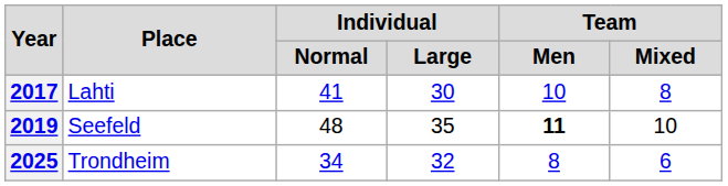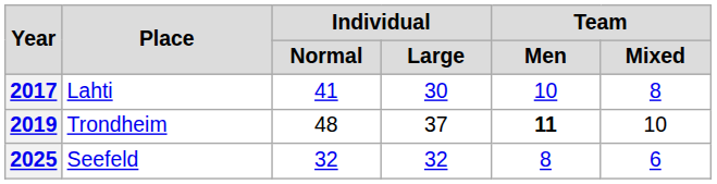 <table class="wikitable plainrowheaders" style="background:#fff; font-size:86%; line-height:16px; border:gray solid 1px; border-collapse:collapse;">
 <tr style="background:#ccc; text-align:center;">
 <th scope="col" rowspan="2" style="background:#dcdcdc; width:25px;">Year</th>
 <th scope="col" rowspan="2" style="background:#dcdcdc; width:130px;">Place</th>
 <th scope="col" colspan="2" style="background:#dcdcdc; width:130px;">Individual</th>
 <th scope="col" colspan="2" style="background:#dcdcdc; width:130px;">Team</th>
 </tr>
 <tr>
 <th scope="col" style="background:#dcdcdc; width:65px;">Normal</th>
 <th scope="col" style="background:#dcdcdc; width:65px;">Large</th>
 <th scope="col" style="background:#dcdcdc; width:65px;">Men</th>
 <th scope="col" style="background:#dcdcdc; width:65px;">Mixed</th>
 </tr>
 <tr>
 <th scope=row align=center><a href='#'>2017</a></th>
 <td> <a href='#'>Lahti</a></td>
 <td align=center><a href='#'>41</a></td>
 <td align=center><a href='#'>30</a></td>
 <td align=center><a href='#'>10</a></td>
 <td align=center><a href='#'>8</a></td>
 </tr>
 <tr>
 <th scope=row align=center><a href='#'>2019</a></th>
-<td> <a href='#'>Seefeld</a></td>
+<td align=left> <a href='#'>Trondheim</a></td>
 <td align=center>48</td>
-<td align=center>35</td>
+<td align=center>37</td>
 <td align=center><strong>11</strong></td>
 <td align=center>10</td>
 </tr>
 <tr>
 <th scope=row align=center><a href='#'>2025</a></th>
-<td align=left> <a href='#'>Trondheim</a></td>
-<td align=center><a href='#'>34</a></td>
+<td> <a href='#'>Seefeld</a></td>
+<td align=center><a href='#'>32</a></td>
 <td align=center><a href='#'>32</a></td>
 <td align=center><a href='#'>8</a></td>
 <td align=center><a href='#'>6</a></td>
 </tr>
 </table>
